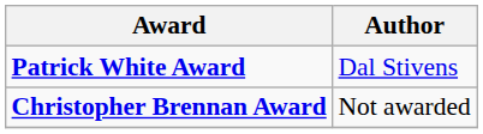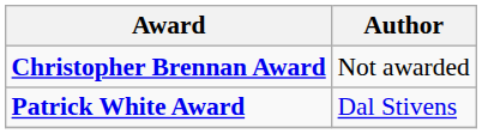 <table class="wikitable">
 <tr>
 <th>Award</th>
 <th>Author</th>
 </tr>
 <tr>
+<td><strong><a href='#'>Christopher Brennan Award</a></strong></td>
+<td>Not awarded</td>
+</tr>
+<tr>
 <td><strong><a href='#'>Patrick White Award</a></strong></td>
 <td><a href='#'>Dal Stivens</a></td>
 </tr>
 <tr>
-<td><strong><a href='#'>Christopher Brennan Award</a></strong></td>
-<td>Not awarded</td>
-</tr>
-<tr>
 </tr>
 </table>
